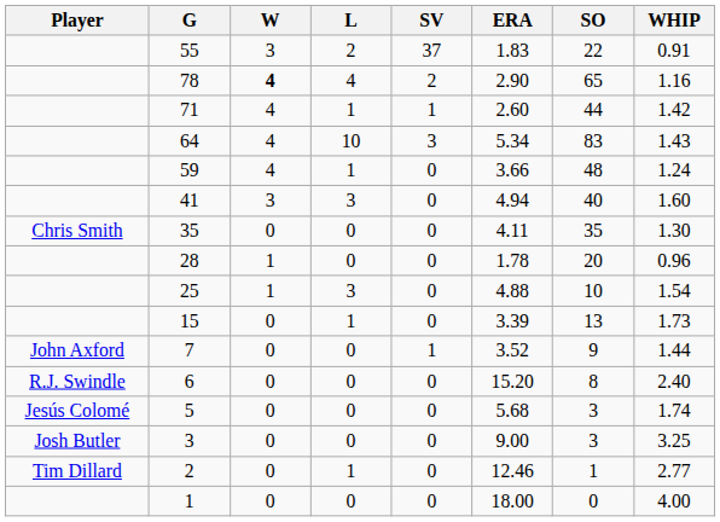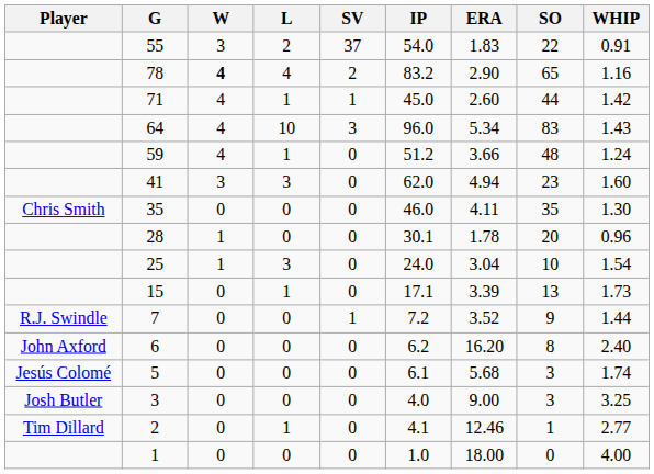 <table class="wikitable sortable">
 <tr>
 <th bgcolor="#DDDDFF" width="16%">Player</th>
 <th bgcolor="#DDDDFF" width="9%">G</th>
 <th bgcolor="#DDDDFF" width="9%">W</th>
 <th bgcolor="#DDDDFF" width="9%">L</th>
 <th bgcolor="#DDDDFF" width="9%">SV</th>
+<th bgcolor="#DDDDFF" width="9%">IP</th>
 <th bgcolor="#DDDDFF" width="9%">ERA</th>
 <th bgcolor="#DDDDFF" width="9%">SO</th>
 <th bgcolor="#DDDDFF" width="9%">WHIP</th>
 </tr>
 <tr align="center">
 <td></td>
 <td>55</td>
 <td>3</td>
 <td>2</td>
 <td>37</td>
+<td>54.0</td>
 <td>1.83</td>
 <td>22</td>
 <td>0.91</td>
 </tr>
 <tr align="center">
 <td></td>
 <td>78</td>
 <td><strong>4</strong></td>
 <td>4</td>
 <td>2</td>
+<td>83.2</td>
 <td>2.90</td>
 <td>65</td>
 <td>1.16</td>
 </tr>
 <tr align=center>
 <td></td>
 <td>71</td>
 <td>4</td>
 <td>1</td>
 <td>1</td>
+<td>45.0</td>
 <td>2.60</td>
 <td>44</td>
 <td>1.42</td>
 </tr>
 <tr align=center>
 <td></td>
 <td>64</td>
 <td>4</td>
 <td>10</td>
 <td>3</td>
+<td>96.0</td>
 <td>5.34</td>
 <td>83</td>
 <td>1.43</td>
 </tr>
 <tr align="center">
 <td></td>
 <td>59</td>
 <td>4</td>
 <td>1</td>
 <td>0</td>
+<td>51.2</td>
 <td>3.66</td>
 <td>48</td>
 <td>1.24</td>
 </tr>
 <tr align="center">
 <td></td>
 <td>41</td>
 <td>3</td>
 <td>3</td>
 <td>0</td>
+<td>62.0</td>
 <td>4.94</td>
-<td>40</td>
+<td>23</td>
 <td>1.60</td>
 </tr>
 <tr align="center">
 <td><a href='#'>Chris Smith</a></td>
 <td>35</td>
 <td>0</td>
 <td>0</td>
 <td>0</td>
+<td>46.0</td>
 <td>4.11</td>
 <td>35</td>
 <td>1.30</td>
 </tr>
 <tr align=center>
 <td></td>
 <td>28</td>
 <td>1</td>
 <td>0</td>
 <td>0</td>
+<td>30.1</td>
 <td>1.78</td>
 <td>20</td>
 <td>0.96</td>
 </tr>
 <tr align="center">
 <td></td>
 <td>25</td>
 <td>1</td>
 <td>3</td>
 <td>0</td>
-<td>4.88</td>
+<td>24.0</td>
+<td>3.04</td>
 <td>10</td>
 <td>1.54</td>
 </tr>
 <tr align="center">
 <td></td>
 <td>15</td>
 <td>0</td>
 <td>1</td>
 <td>0</td>
+<td>17.1</td>
 <td>3.39</td>
 <td>13</td>
 <td>1.73</td>
 </tr>
 <tr align="center">
-<td><a href='#'>John Axford</a></td>
+<td><a href='#'>R.J. Swindle</a></td>
 <td>7</td>
 <td>0</td>
 <td>0</td>
 <td>1</td>
+<td>7.2</td>
 <td>3.52</td>
 <td>9</td>
 <td>1.44</td>
 </tr>
 <tr align=center>
-<td><a href='#'>R.J. Swindle</a></td>
+<td><a href='#'>John Axford</a></td>
 <td>6</td>
 <td>0</td>
 <td>0</td>
 <td>0</td>
-<td>15.20</td>
+<td>6.2</td>
+<td>16.20</td>
 <td>8</td>
 <td>2.40</td>
 </tr>
 <tr align=center>
 <td><a href='#'>Jesús Colomé</a></td>
 <td>5</td>
 <td>0</td>
 <td>0</td>
 <td>0</td>
+<td>6.1</td>
 <td>5.68</td>
 <td>3</td>
 <td>1.74</td>
 </tr>
 <tr align=center>
 <td><a href='#'>Josh Butler</a></td>
 <td>3</td>
 <td>0</td>
 <td>0</td>
 <td>0</td>
+<td>4.0</td>
 <td>9.00</td>
 <td>3</td>
 <td>3.25</td>
 </tr>
 <tr align=center>
 <td><a href='#'>Tim Dillard</a></td>
 <td>2</td>
 <td>0</td>
 <td>1</td>
 <td>0</td>
+<td>4.1</td>
 <td>12.46</td>
 <td>1</td>
 <td>2.77</td>
 </tr>
 <tr align=center>
 <td></td>
 <td>1</td>
 <td>0</td>
 <td>0</td>
 <td>0</td>
+<td>1.0</td>
 <td>18.00</td>
 <td>0</td>
 <td>4.00</td>
 </tr>
 </table>
